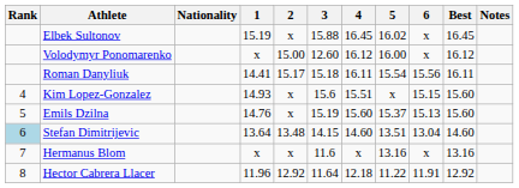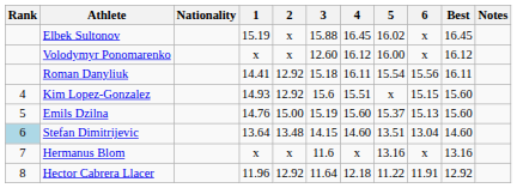 <table class="wikitable sortable" style="text-align:center">
 <tr>
 <th>Rank</th>
 <th>Athlete</th>
 <th>Nationality</th>
 <th>1</th>
 <th>2</th>
 <th>3</th>
 <th>4</th>
 <th>5</th>
 <th>6</th>
 <th>Best</th>
 <th>Notes</th>
 </tr>
 <tr>
 <td></td>
 <td align=left><a href='#'>Elbek Sultonov</a></td>
 <td align=left></td>
 <td>15.19</td>
 <td>x</td>
 <td>15.88</td>
 <td>16.45</td>
 <td>16.02</td>
 <td>x</td>
 <td>16.45</td>
 <td></td>
 </tr>
 <tr>
 <td></td>
 <td align=left><a href='#'>Volodymyr Ponomarenko</a></td>
 <td align=left></td>
 <td>x</td>
-<td>15.00</td>
+<td>x</td>
 <td>12.60</td>
 <td>16.12</td>
 <td>16.00</td>
 <td>x</td>
 <td>16.12</td>
 <td></td>
 </tr>
 <tr>
 <td></td>
 <td align=left><a href='#'>Roman Danyliuk</a></td>
 <td align=left></td>
 <td>14.41</td>
-<td>15.17</td>
+<td>12.92</td>
 <td>15.18</td>
 <td>16.11</td>
 <td>15.54</td>
 <td>15.56</td>
 <td>16.11</td>
 <td></td>
 </tr>
 <tr>
 <td>4</td>
 <td align=left><a href='#'>Kim Lopez-Gonzalez</a></td>
 <td align="left"></td>
 <td>14.93</td>
-<td>x</td>
+<td>12.92</td>
 <td>15.6</td>
 <td>15.51</td>
 <td>x</td>
 <td>15.15</td>
 <td>15.60</td>
 <td></td>
 </tr>
 <tr>
 <td>5</td>
 <td align=left><a href='#'>Emils Dzilna</a></td>
 <td align=left></td>
 <td>14.76</td>
-<td>x</td>
+<td>15.00</td>
 <td>15.19</td>
 <td>15.60</td>
 <td>15.37</td>
 <td>15.13</td>
 <td>15.60</td>
 <td></td>
 </tr>
 <tr>
 <td style="background: lightblue;">6</td>
 <td align=left><a href='#'>Stefan Dimitrijevic</a></td>
 <td align=left></td>
 <td>13.64</td>
 <td>13.48</td>
 <td>14.15</td>
 <td>14.60</td>
 <td>13.51</td>
 <td>13.04</td>
 <td>14.60</td>
 <td></td>
 </tr>
 <tr>
 <td>7</td>
 <td align=left><a href='#'>Hermanus Blom</a></td>
 <td align=left></td>
 <td>x</td>
 <td>x</td>
 <td>11.6</td>
 <td>x</td>
 <td>13.16</td>
 <td>x</td>
 <td>13.16</td>
 <td></td>
 </tr>
 <tr>
 <td>8</td>
 <td align=left><a href='#'>Hector Cabrera Llacer</a></td>
 <td align="left"></td>
 <td>11.96</td>
 <td>12.92</td>
 <td>11.64</td>
 <td>12.18</td>
 <td>11.22</td>
 <td>11.91</td>
 <td>12.92</td>
 <td></td>
 </tr>
 </table>
